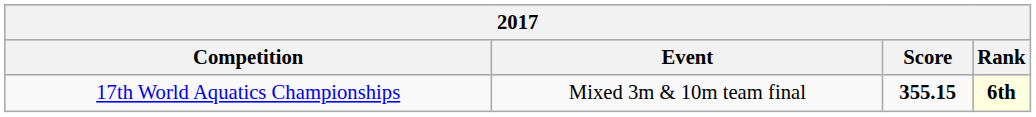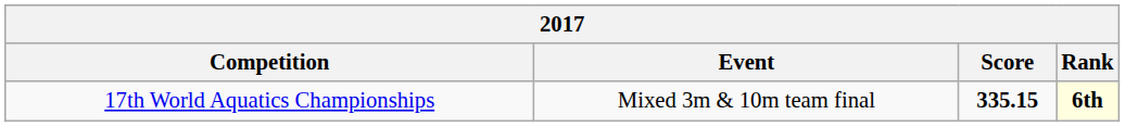 <table class="wikitable" style="text-align:center; font-size:small;">
 <tr>
 <th colspan="4"><strong>2017</strong></th>
 </tr>
 <tr>
 <th width="300">Competition<br></th>
 <th width="240">Event</th>
 <th width="50">Score</th>
 <th width="30">Rank</th>
 </tr>
 <tr>
 <td><a href='#'>17th World Aquatics Championships</a></td>
 <td>Mixed 3m & 10m team final</td>
-<td><strong>355.15</strong></td>
+<td><strong>335.15</strong></td>
 <td style="background: lightyellow;"><strong>6th</strong></td>
 </tr>
 </table>
